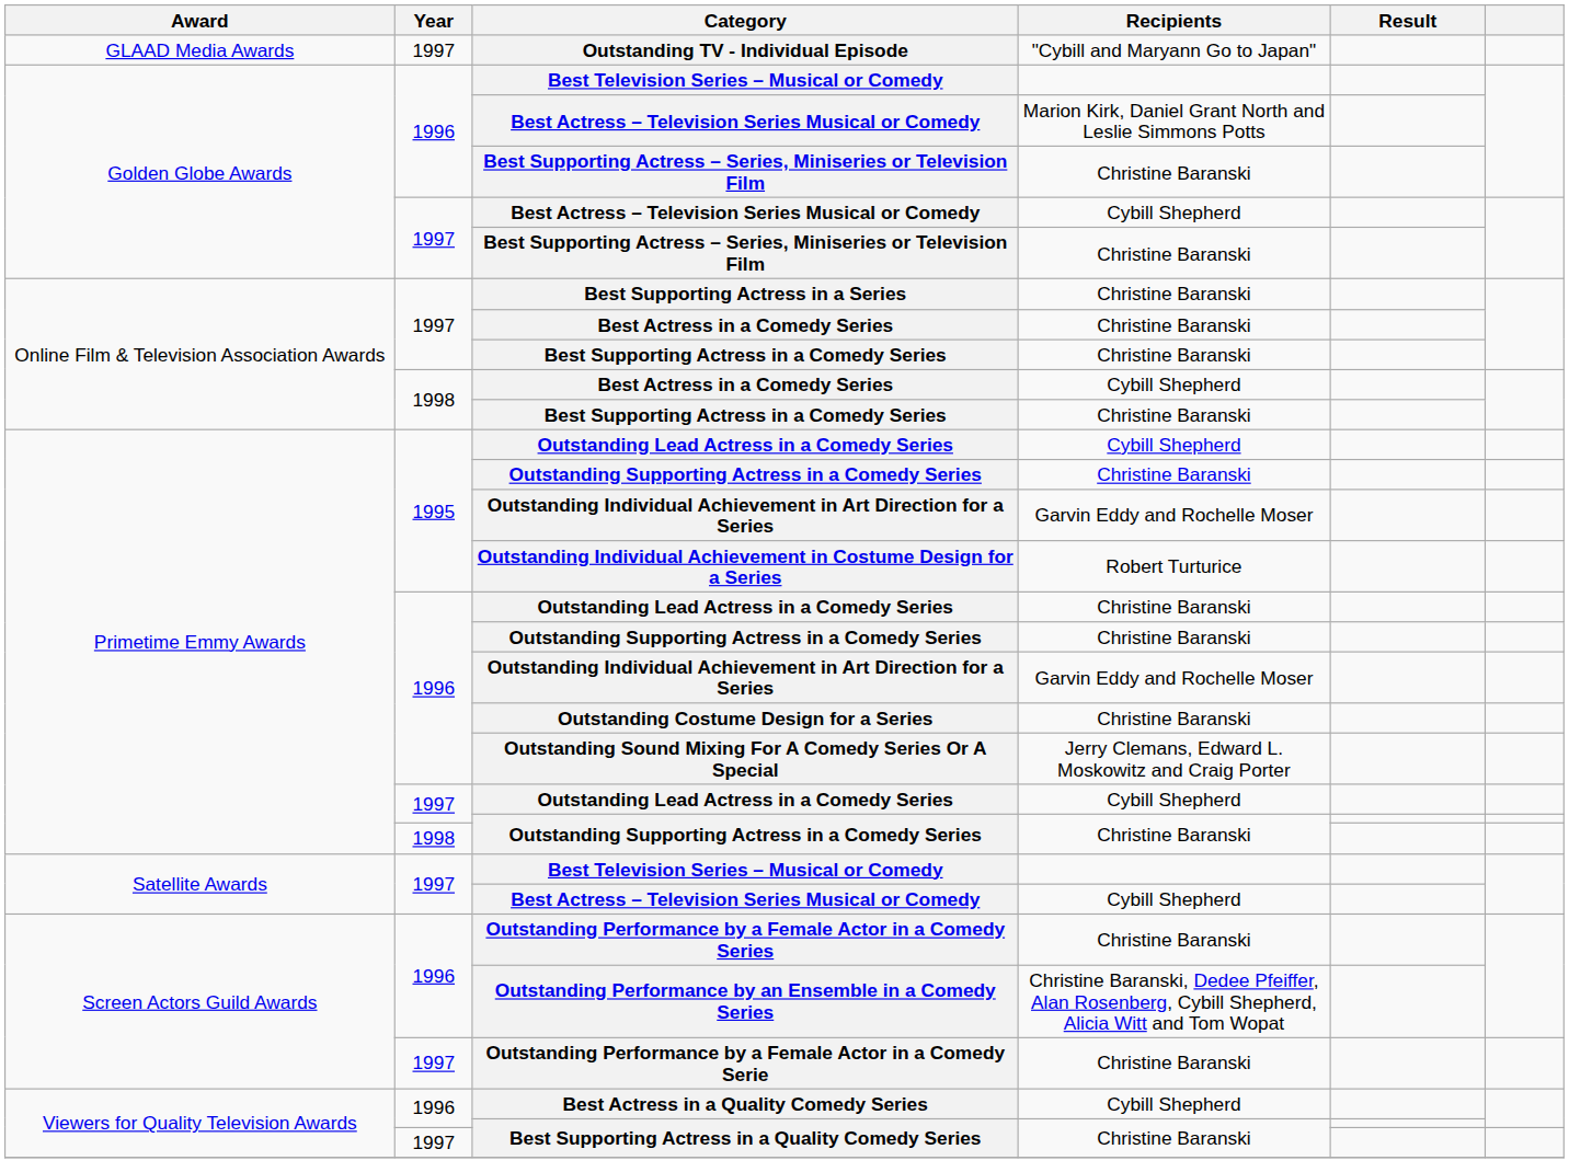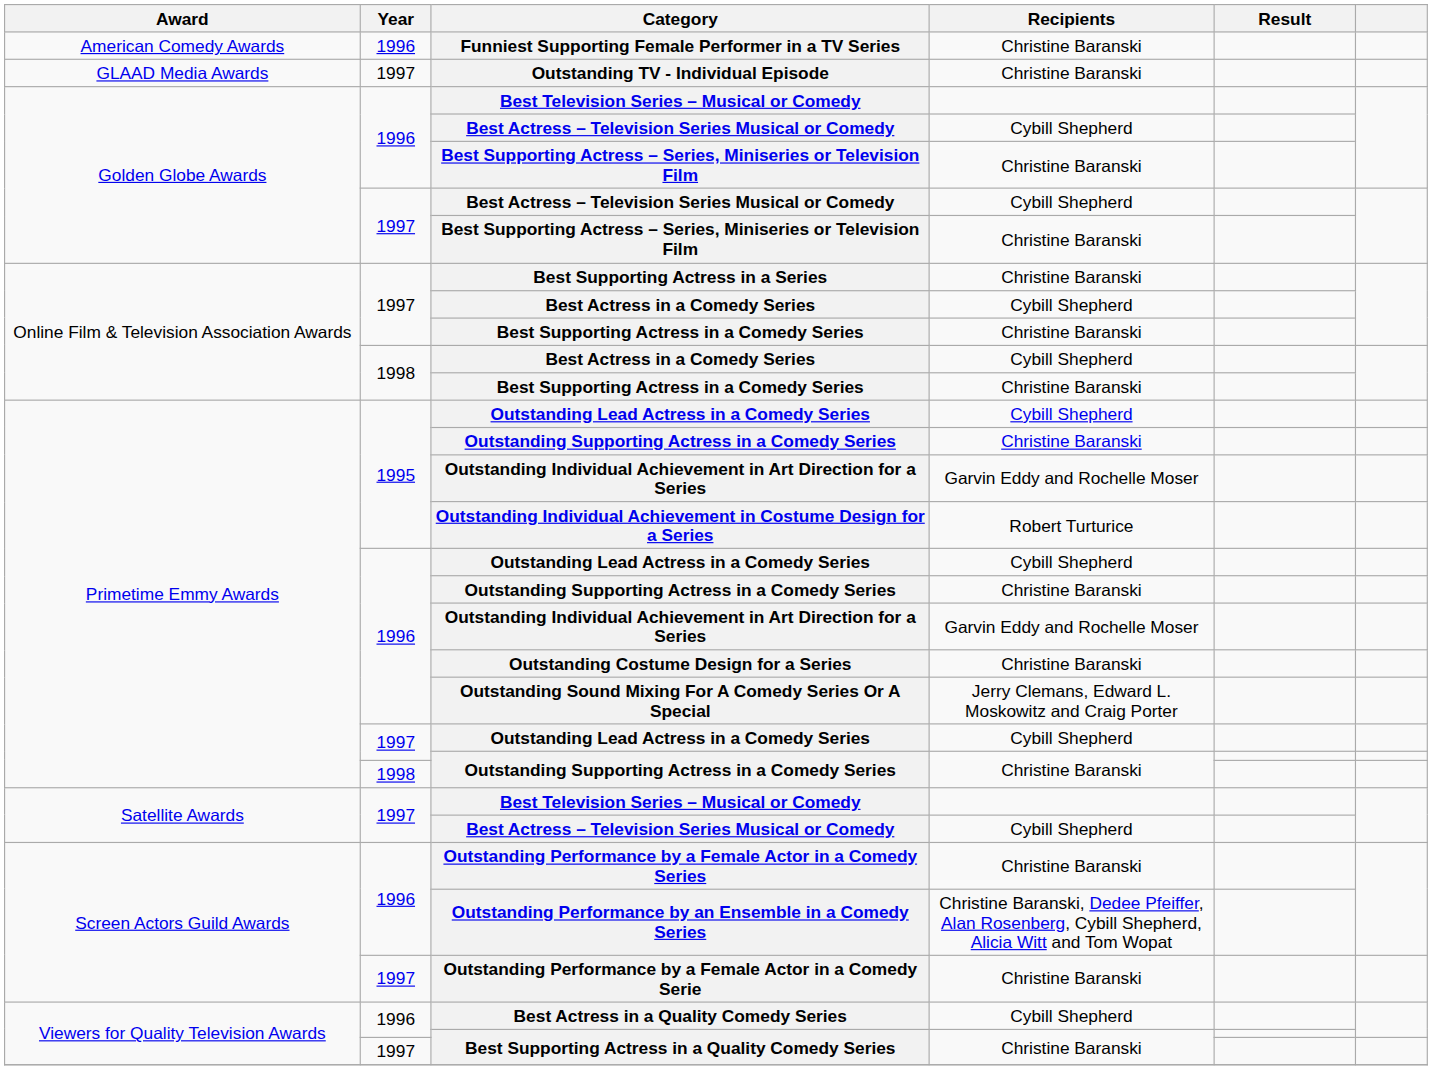 <table class="wikitable sortable plainrowheaders" style=" text-align:center; font-size:95%;">
 <tr>
 <th scope="col" width=25%>Award</th>
 <th scope="col" width=5%>Year</th>
 <th scope="col" width=35%>Category</th>
 <th scope="col" width=20%>Recipients</th>
 <th scope="col" width=10%>Result</th>
 <th scope="col" width=5%></th>
 </tr>
 <tr>
+<td><a href='#'>American Comedy Awards</a></td>
+<td><a href='#'>1996</a></td>
+<th scope="row" style="text-align:center">Funniest Supporting Female Performer in a TV Series</th>
+<td>Christine Baranski</td>
+<td></td>
+<td></td>
+</tr>
+<tr>
 <td><a href='#'>GLAAD Media Awards</a></td>
 <td>1997</td>
 <th scope="row" style="text-align:center">Outstanding TV - Individual Episode</th>
-<td>"Cybill and Maryann Go to Japan"</td>
+<td>Christine Baranski</td>
 <td></td>
 <td></td>
 </tr>
 <tr>
 <td rowspan="5"><a href='#'>Golden Globe Awards</a></td>
 <td rowspan="3"><a href='#'>1996</a></td>
 <th scope="row" style="text-align:center"><a href='#'>Best Television Series – Musical or Comedy</a></th>
 <td></td>
 <td></td>
 <td rowspan="3"></td>
 </tr>
 <tr>
 <th scope="row" style="text-align:center"><a href='#'>Best Actress – Television Series Musical or Comedy</a></th>
-<td>Marion Kirk, Daniel Grant North and Leslie Simmons Potts</td>
+<td>Cybill Shepherd</td>
 <td></td>
 </tr>
 <tr>
 <th scope="row" style="text-align:center"><a href='#'>Best Supporting Actress – Series, Miniseries or Television Film</a></th>
 <td>Christine Baranski</td>
 <td></td>
 </tr>
 <tr>
 <td rowspan="2"><a href='#'>1997</a></td>
 <th scope="row" style="text-align:center">Best Actress – Television Series Musical or Comedy</th>
 <td>Cybill Shepherd</td>
 <td></td>
 <td rowspan="2"></td>
 </tr>
 <tr>
 <th scope="row" style="text-align:center">Best Supporting Actress – Series, Miniseries or Television Film</th>
 <td>Christine Baranski</td>
 <td></td>
 </tr>
 <tr>
 <td rowspan="5">Online Film & Television Association Awards</td>
 <td rowspan="3">1997</td>
 <th scope="row" style="text-align:center">Best Supporting Actress in a Series</th>
 <td>Christine Baranski</td>
 <td></td>
 <td rowspan="3"></td>
 </tr>
 <tr>
 <th scope="row" style="text-align:center">Best Actress in a Comedy Series</th>
-<td>Christine Baranski</td>
+<td>Cybill Shepherd</td>
 <td></td>
 </tr>
 <tr>
 <th scope="row" style="text-align:center">Best Supporting Actress in a Comedy Series</th>
 <td>Christine Baranski</td>
 <td></td>
 </tr>
 <tr>
 <td rowspan="2">1998</td>
 <th scope="row" style="text-align:center">Best Actress in a Comedy Series</th>
 <td>Cybill Shepherd</td>
 <td></td>
 <td rowspan="2"></td>
 </tr>
 <tr>
 <th scope="row" style="text-align:center">Best Supporting Actress in a Comedy Series</th>
 <td>Christine Baranski</td>
 <td></td>
 </tr>
 <tr>
 <td rowspan="12"><a href='#'>Primetime Emmy Awards</a></td>
 <td rowspan="4"><a href='#'>1995</a></td>
 <th scope="row" style="text-align:center"><a href='#'>Outstanding Lead Actress in a Comedy Series</a></th>
 <td><a href='#'>Cybill Shepherd</a></td>
 <td></td>
 <td></td>
 </tr>
 <tr>
 <th scope="row" style="text-align:center"><a href='#'>Outstanding Supporting Actress in a Comedy Series</a></th>
 <td><a href='#'>Christine Baranski</a></td>
 <td></td>
 <td></td>
 </tr>
 <tr>
 <th scope="row" style="text-align:center">Outstanding Individual Achievement in Art Direction for a Series</th>
 <td>Garvin Eddy and Rochelle Moser</td>
 <td></td>
 <td></td>
 </tr>
 <tr>
 <th scope="row" style="text-align:center"><a href='#'>Outstanding Individual Achievement in Costume Design for a Series</a></th>
 <td>Robert Turturice</td>
 <td></td>
 <td></td>
 </tr>
 <tr>
 <td rowspan="5"><a href='#'>1996</a></td>
 <th scope="row" style="text-align:center">Outstanding Lead Actress in a Comedy Series</th>
-<td>Christine Baranski</td>
+<td>Cybill Shepherd</td>
 <td></td>
 <td></td>
 </tr>
 <tr>
 <th scope="row" style="text-align:center">Outstanding Supporting Actress in a Comedy Series</th>
 <td>Christine Baranski</td>
 <td></td>
 <td></td>
 </tr>
 <tr>
 <th scope="row" style="text-align:center">Outstanding Individual Achievement in Art Direction for a Series</th>
 <td>Garvin Eddy and Rochelle Moser</td>
 <td></td>
 <td></td>
 </tr>
 <tr>
 <th scope="row" style="text-align:center">Outstanding Costume Design for a Series</th>
 <td>Christine Baranski</td>
 <td></td>
 <td></td>
 </tr>
 <tr>
 <th scope="row" style="text-align:center">Outstanding Sound Mixing For A Comedy Series Or A Special</th>
 <td>Jerry Clemans, Edward L. Moskowitz and Craig Porter</td>
 <td></td>
 <td></td>
 </tr>
 <tr>
 <td rowspan="2"><a href='#'>1997</a></td>
 <th scope="row" style="text-align:center">Outstanding Lead Actress in a Comedy Series</th>
 <td>Cybill Shepherd</td>
 <td></td>
 <td></td>
 </tr>
 <tr>
 <th scope="row" style="text-align:center" rowspan="2">Outstanding Supporting Actress in a Comedy Series</th>
 <td rowspan="2">Christine Baranski</td>
 <td></td>
 <td></td>
 </tr>
 <tr>
 <td><a href='#'>1998</a></td>
 <td></td>
 <td></td>
 </tr>
 <tr>
 <td rowspan="2"><a href='#'>Satellite Awards</a></td>
 <td rowspan="2"><a href='#'>1997</a></td>
 <th scope="row" style="text-align:center"><a href='#'>Best Television Series – Musical or Comedy</a></th>
 <td></td>
 <td></td>
 <td rowspan="2"></td>
 </tr>
 <tr>
 <th scope="row" style="text-align:center"><a href='#'>Best Actress – Television Series Musical or Comedy</a></th>
 <td>Cybill Shepherd</td>
 <td></td>
 </tr>
 <tr>
 <td rowspan="3"><a href='#'>Screen Actors Guild Awards</a></td>
 <td rowspan="2"><a href='#'>1996</a></td>
 <th scope="row" style="text-align:center"><a href='#'>Outstanding Performance by a Female Actor in a Comedy Series</a></th>
 <td>Christine Baranski</td>
 <td></td>
 <td rowspan="2"></td>
 </tr>
 <tr>
 <th scope="row" style="text-align:center"><a href='#'>Outstanding Performance by an Ensemble in a Comedy Series</a></th>
 <td>Christine Baranski, <a href='#'>Dedee Pfeiffer</a>, <a href='#'>Alan Rosenberg</a>, Cybill Shepherd, <a href='#'>Alicia Witt</a> and Tom Wopat</td>
 <td></td>
 </tr>
 <tr>
 <td><a href='#'>1997</a></td>
 <th scope="row" style="text-align:center">Outstanding Performance by a Female Actor in a Comedy Serie</th>
 <td>Christine Baranski</td>
 <td></td>
 <td></td>
 </tr>
 <tr>
 <td rowspan="3"><a href='#'>Viewers for Quality Television Awards</a></td>
 <td rowspan="2">1996</td>
 <th scope="row" style="text-align:center">Best Actress in a Quality Comedy Series</th>
 <td>Cybill Shepherd</td>
 <td></td>
 <td rowspan="2"></td>
 </tr>
 <tr>
 <th scope="row" style="text-align:center" rowspan="2">Best Supporting Actress in a Quality Comedy Series</th>
 <td rowspan="2">Christine Baranski</td>
 <td></td>
 </tr>
 <tr>
 <td>1997</td>
 <td></td>
 <td></td>
 </tr>
 <tr>
 </tr>
 </table>
